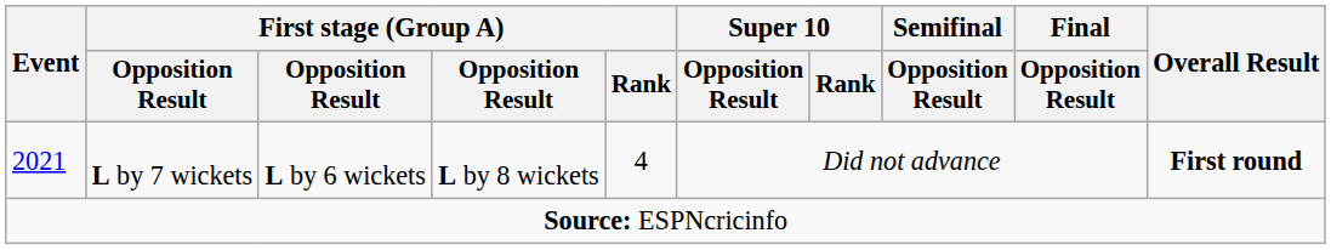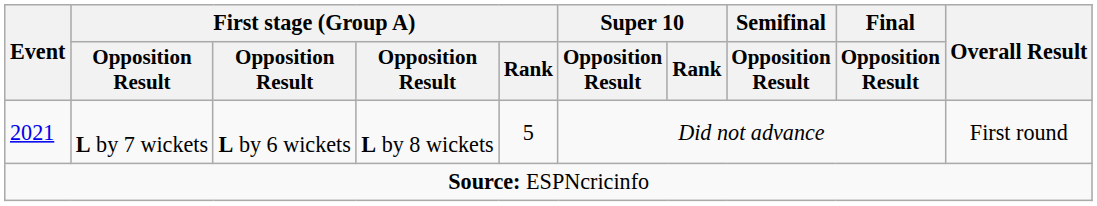 <table class=wikitable style=font-size:90%;text-align:center>
 <tr>
 <th rowspan=2>Event</th>
 <th colspan=4>First stage (Group A)</th>
 <th colspan=2>Super 10</th>
 <th>Semifinal</th>
 <th>Final</th>
 <th rowspan=2>Overall Result</th>
 </tr>
 <tr style=font-size:95%>
 <th>Opposition<br>Result</th>
 <th>Opposition<br>Result</th>
 <th>Opposition<br>Result</th>
 <th>Rank</th>
 <th>Opposition<br>Result</th>
 <th>Rank</th>
 <th>Opposition<br>Result</th>
 <th>Opposition<br>Result</th>
 </tr>
 <tr>
 <td align=left><a href='#'>2021</a></td>
 <td><br><strong>L</strong> by 7 wickets</td>
 <td><br><strong>L</strong> by 6 wickets</td>
 <td><br><strong>L</strong> by 8 wickets</td>
-<td>4</td>
+<td>5</td>
 <td colspan="4"><em>Did not advance</em></td>
-<td><strong>First round</strong></td>
+<td>First round</td>
 </tr>
 <tr>
 <td colspan="13"><strong>Source:</strong> ESPNcricinfo</td>
 </tr>
 </table>
